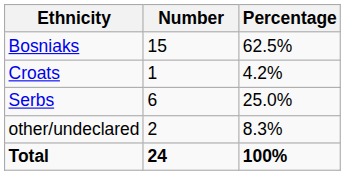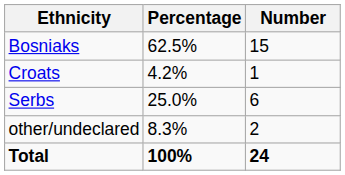 <table class="wikitable">
 <tr>
 <th width="100px">Ethnicity</th>
+<th width="80px">Percentage</th>
 <th width="80px">Number</th>
-<th width="80px">Percentage</th>
 </tr>
 <tr>
 <td><a href='#'>Bosniaks</a></td>
+<td>62.5%</td>
 <td>15</td>
-<td>62.5%</td>
 </tr>
 <tr>
 <td><a href='#'>Croats</a></td>
+<td>4.2%</td>
 <td>1</td>
-<td>4.2%</td>
 </tr>
 <tr>
 <td><a href='#'>Serbs</a></td>
+<td>25.0%</td>
 <td>6</td>
-<td>25.0%</td>
 </tr>
 <tr>
 <td>other/undeclared</td>
+<td>8.3%</td>
 <td>2</td>
-<td>8.3%</td>
 </tr>
 <tr>
 <td><strong>Total</strong></td>
+<td><strong>100%</strong></td>
 <td><strong>24</strong></td>
-<td><strong>100%</strong></td>
 </tr>
 </table>
